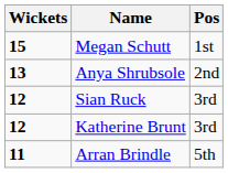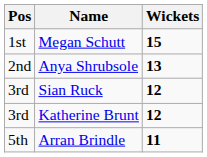 <table class="wikitable">
 <tr>
+<th>Pos</th>
+<th>Name</th>
 <th>Wickets</th>
-<th>Name</th>
-<th>Pos</th>
 </tr>
 <tr>
+<td>1st</td>
+<td> <a href='#'>Megan Schutt</a></td>
 <td><strong>15</strong></td>
-<td> <a href='#'>Megan Schutt</a></td>
-<td>1st</td>
 </tr>
 <tr>
+<td>2nd</td>
+<td> <a href='#'>Anya Shrubsole</a></td>
 <td><strong>13</strong></td>
-<td> <a href='#'>Anya Shrubsole</a></td>
-<td>2nd</td>
 </tr>
 <tr>
+<td>3rd</td>
+<td> <a href='#'>Sian Ruck</a></td>
 <td><strong>12</strong></td>
-<td> <a href='#'>Sian Ruck</a></td>
-<td>3rd</td>
 </tr>
 <tr>
+<td>3rd</td>
+<td> <a href='#'>Katherine Brunt</a></td>
 <td><strong>12</strong></td>
-<td> <a href='#'>Katherine Brunt</a></td>
-<td>3rd</td>
 </tr>
 <tr>
+<td>5th</td>
+<td> <a href='#'>Arran Brindle</a></td>
 <td><strong>11</strong></td>
-<td> <a href='#'>Arran Brindle</a></td>
-<td>5th</td>
 </tr>
 </table>
